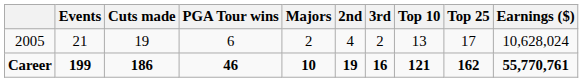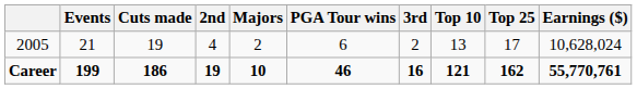 <table class=wikitable style="font-size:95%;text-align:center">
 <tr>
 <th></th>
 <th>Events</th>
 <th>Cuts made</th>
+<th>2nd</th>
+<th>Majors</th>
 <th>PGA Tour wins</th>
-<th>Majors</th>
-<th>2nd</th>
 <th>3rd</th>
 <th>Top 10</th>
 <th>Top 25</th>
 <th>Earnings ($)</th>
 </tr>
 <tr>
 <td>2005</td>
 <td>21</td>
 <td>19</td>
+<td>4</td>
+<td>2</td>
 <td>6</td>
-<td>2</td>
-<td>4</td>
 <td>2</td>
 <td>13</td>
 <td>17</td>
 <td>10,628,024</td>
 </tr>
 <tr>
 <td><strong>Career</strong></td>
 <td><strong>199</strong></td>
 <td><strong>186</strong></td>
+<td><strong>19</strong></td>
+<td><strong>10</strong></td>
 <td><strong>46</strong></td>
-<td><strong>10</strong></td>
-<td><strong>19</strong></td>
 <td><strong>16</strong></td>
 <td><strong>121</strong></td>
 <td><strong>162</strong></td>
 <td><strong>55,770,761</strong></td>
 </tr>
 </table>
